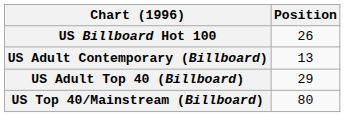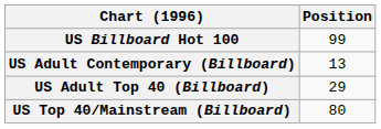 <table class="wikitable sortable plainrowheaders" style="text-align:center">
 <tr>
 <th>Chart (1996)</th>
 <th>Position</th>
 </tr>
 <tr>
 <th scope="row">US <em>Billboard</em> Hot 100</th>
-<td>26</td>
+<td>99</td>
 </tr>
 <tr>
 <th scope="row">US Adult Contemporary (<em>Billboard</em>)</th>
 <td>13</td>
 </tr>
 <tr>
 <th scope="row">US Adult Top 40 (<em>Billboard</em>)</th>
 <td>29</td>
 </tr>
 <tr>
 <th scope="row">US Top 40/Mainstream (<em>Billboard</em>)</th>
 <td>80</td>
 </tr>
 </table>
